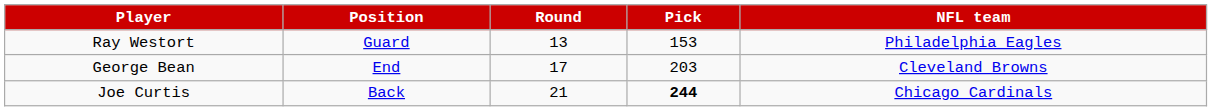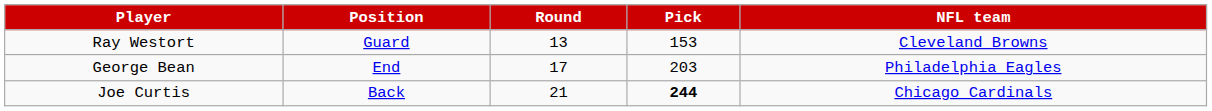 <table class="wikitable" width="80%">
 <tr align="center" style="background:#CC0000; color:white">
 <td><strong>Player</strong></td>
 <td><strong>Position</strong></td>
 <td><strong>Round</strong></td>
 <td><strong>Pick</strong></td>
 <td><strong>NFL team</strong></td>
 </tr>
 <tr align="center">
 <td>Ray Westort</td>
 <td><a href='#'>Guard</a></td>
 <td>13</td>
 <td>153</td>
-<td><a href='#'>Philadelphia Eagles</a></td>
+<td><a href='#'>Cleveland Browns</a></td>
 </tr>
 <tr align="center">
 <td>George Bean</td>
 <td><a href='#'>End</a></td>
 <td>17</td>
 <td>203</td>
-<td><a href='#'>Cleveland Browns</a></td>
+<td><a href='#'>Philadelphia Eagles</a></td>
 </tr>
 <tr align="center">
 <td>Joe Curtis</td>
 <td><a href='#'>Back</a></td>
 <td>21</td>
 <td><strong>244</strong></td>
 <td><a href='#'>Chicago Cardinals</a></td>
 </tr>
 </table>
